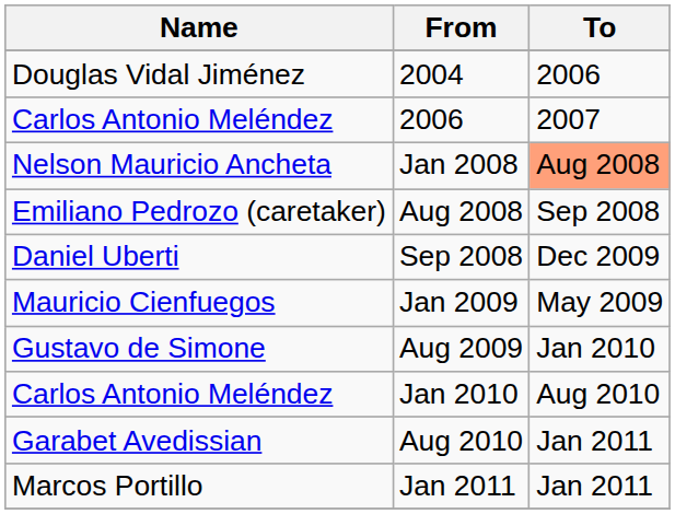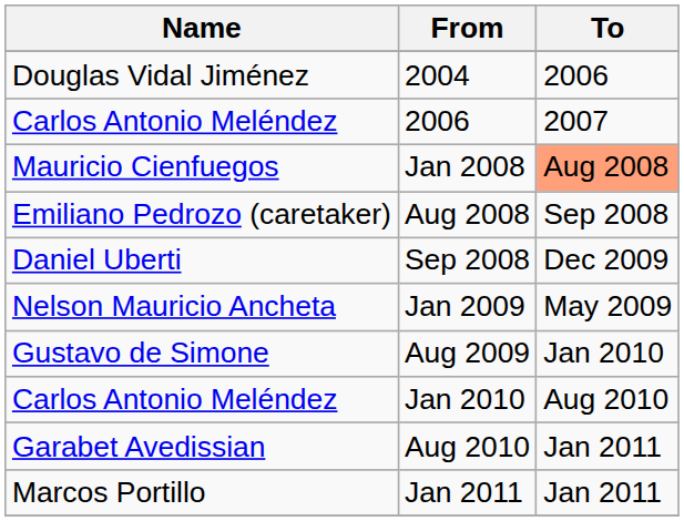 <table class="wikitable" style="text-align: left">
 <tr>
 <th rowspan="1">Name</th>
 <th rowspan="1">From</th>
 <th rowspan="1">To</th>
 </tr>
 <tr>
 </tr>
 <tr>
 </tr>
 <tr>
 <td> Douglas Vidal Jiménez</td>
 <td align=left>2004</td>
 <td align=left>2006</td>
 </tr>
 <tr>
 <td> <a href='#'>Carlos Antonio Meléndez</a></td>
 <td align=left>2006</td>
 <td align=left>2007</td>
 </tr>
 <tr>
-<td> <a href='#'>Nelson Mauricio Ancheta</a></td>
+<td> <a href='#'>Mauricio Cienfuegos</a></td>
 <td align=left>Jan 2008</td>
 <td align=left style="background: lightsalmon;">Aug 2008</td>
 </tr>
 <tr>
 <td>  <a href='#'>Emiliano Pedrozo</a> (caretaker)</td>
 <td align=left>Aug 2008</td>
 <td align=left>Sep 2008</td>
 </tr>
 <tr>
 <td> <a href='#'>Daniel Uberti</a></td>
 <td align=left>Sep 2008</td>
 <td align=left>Dec 2009</td>
 </tr>
 <tr>
-<td> <a href='#'>Mauricio Cienfuegos</a></td>
+<td> <a href='#'>Nelson Mauricio Ancheta</a></td>
 <td align=left>Jan 2009</td>
 <td align=left>May 2009</td>
 </tr>
 <tr>
 <td> <a href='#'>Gustavo de Simone</a></td>
 <td align=left>Aug 2009</td>
 <td align=left>Jan 2010</td>
 </tr>
 <tr>
 <td> <a href='#'>Carlos Antonio Meléndez</a></td>
 <td align=left>Jan 2010</td>
 <td align=left>Aug 2010</td>
 </tr>
 <tr>
 <td> <a href='#'>Garabet Avedissian</a></td>
 <td align=left>Aug 2010</td>
 <td align=left>Jan 2011</td>
 </tr>
 <tr>
 <td> Marcos Portillo</td>
 <td align=left>Jan 2011</td>
 <td align=left>Jan 2011</td>
 </tr>
 <tr>
 </tr>
 </table>
